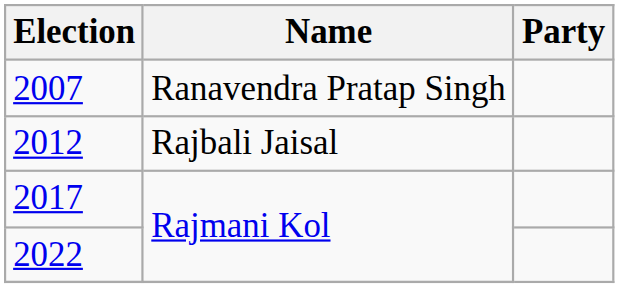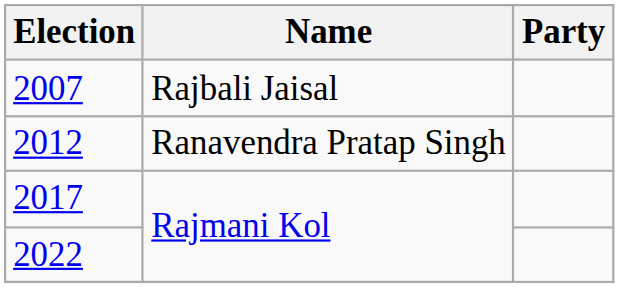 <table class="wikitable sortable">
 <tr>
 <th>Election</th>
 <th>Name</th>
 <th colspan=2>Party</th>
 </tr>
 <tr>
 <td><a href='#'>2007</a></td>
-<td>Ranavendra  Pratap Singh</td>
+<td>Rajbali Jaisal</td>
 <td></td>
 </tr>
 <tr>
 <td><a href='#'>2012</a></td>
-<td>Rajbali Jaisal</td>
+<td>Ranavendra  Pratap Singh</td>
 <td></td>
 </tr>
 <tr>
 <td><a href='#'>2017</a></td>
 <td rowspan=2><a href='#'>Rajmani Kol</a></td>
 <td></td>
 </tr>
 <tr>
 <td><a href='#'>2022</a></td>
 </tr>
 <tr>
 </tr>
 </table>
